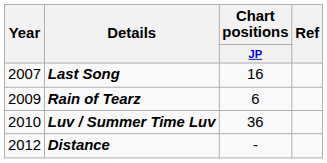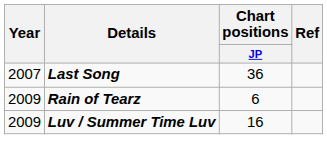 <table class="wikitable">
 <tr>
 <th rowspan="2">Year</th>
 <th rowspan="2">Details</th>
 <th>Chart positions</th>
 <th rowspan="2">Ref</th>
 </tr>
 <tr>
 <th style="width:3em;font-size:75%;"><a href='#'>JP</a></th>
 </tr>
 <tr>
 <td>2007</td>
 <td><strong><em>Last Song</em></strong><br></td>
-<td align="center">16</td>
+<td align="center">36</td>
 <td></td>
 </tr>
 <tr>
 <td>2009</td>
 <td><strong><em>Rain of Tearz</em></strong><br></td>
 <td align="center">6</td>
 <td></td>
 </tr>
 <tr>
-<td>2010</td>
+<td>2009</td>
 <td><strong><em>Luv / Summer Time Luv</em></strong><br></td>
-<td align="center">36</td>
-<td></td>
-</tr>
-<tr>
-<td>2012</td>
-<td><strong><em>Distance</em></strong><br></td>
-<td align="center">-</td>
+<td align="center">16</td>
 <td></td>
 </tr>
 </table>
